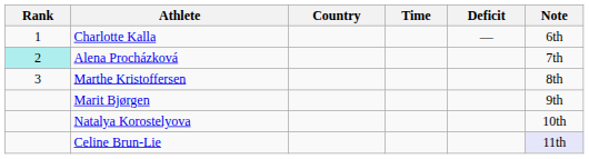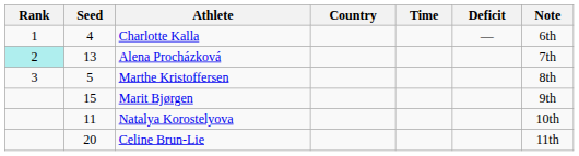 <table class="wikitable sortable" style="text-align:center" width=55%>
 <tr>
 <th>Rank</th>
+<th>Seed</th>
 <th>Athlete</th>
 <th>Country</th>
 <th>Time</th>
 <th>Deficit</th>
 <th>Note</th>
 </tr>
 <tr>
 <td>1</td>
+<td>4</td>
 <td align=left><a href='#'>Charlotte Kalla</a></td>
 <td align=left></td>
 <td></td>
 <td>—</td>
 <td>6th</td>
 </tr>
 <tr>
 <td style="background: paleturquoise;">2</td>
+<td>13</td>
 <td align=left><a href='#'>Alena Procházková</a></td>
 <td align=left></td>
 <td></td>
 <td></td>
 <td>7th</td>
 </tr>
 <tr>
 <td>3</td>
+<td>5</td>
 <td align=left><a href='#'>Marthe Kristoffersen</a></td>
 <td align=left></td>
 <td></td>
 <td></td>
 <td>8th</td>
 </tr>
 <tr>
 <td></td>
+<td>15</td>
 <td align=left><a href='#'>Marit Bjørgen</a></td>
 <td align=left></td>
 <td></td>
 <td></td>
 <td>9th</td>
 </tr>
 <tr>
 <td></td>
+<td>11</td>
 <td align=left><a href='#'>Natalya Korostelyova</a></td>
 <td align=left></td>
 <td></td>
 <td></td>
 <td>10th</td>
 </tr>
 <tr>
 <td></td>
+<td>20</td>
 <td align=left><a href='#'>Celine Brun-Lie</a></td>
 <td align=left></td>
 <td></td>
 <td></td>
-<td style="background: lavender;">11th</td>
+<td>11th</td>
 </tr>
 </table>
